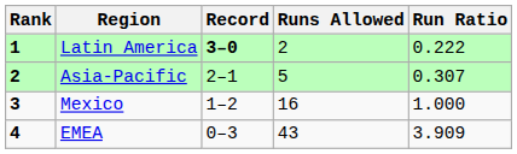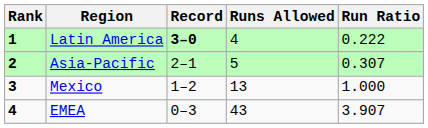 <table class="wikitable">
 <tr>
 <th>Rank</th>
 <th>Region</th>
 <th>Record</th>
 <th>Runs Allowed</th>
 <th>Run Ratio</th>
 </tr>
 <tr bgcolor=#bbffbb>
 <td><strong>1</strong></td>
 <td> <a href='#'>Latin America</a></td>
 <td><strong>3–0</strong></td>
-<td>2</td>
+<td>4</td>
 <td>0.222</td>
 </tr>
 <tr bgcolor=#bbffbb>
 <td><strong>2</strong></td>
 <td> <a href='#'>Asia-Pacific</a></td>
 <td>2–1</td>
 <td>5</td>
 <td>0.307</td>
 </tr>
 <tr>
 <td><strong>3</strong></td>
 <td> <a href='#'>Mexico</a></td>
 <td>1–2</td>
-<td>16</td>
+<td>13</td>
 <td>1.000</td>
 </tr>
 <tr>
 <td><strong>4</strong></td>
 <td> <a href='#'>EMEA</a></td>
 <td>0–3</td>
 <td>43</td>
-<td>3.909</td>
+<td>3.907</td>
 </tr>
 </table>
